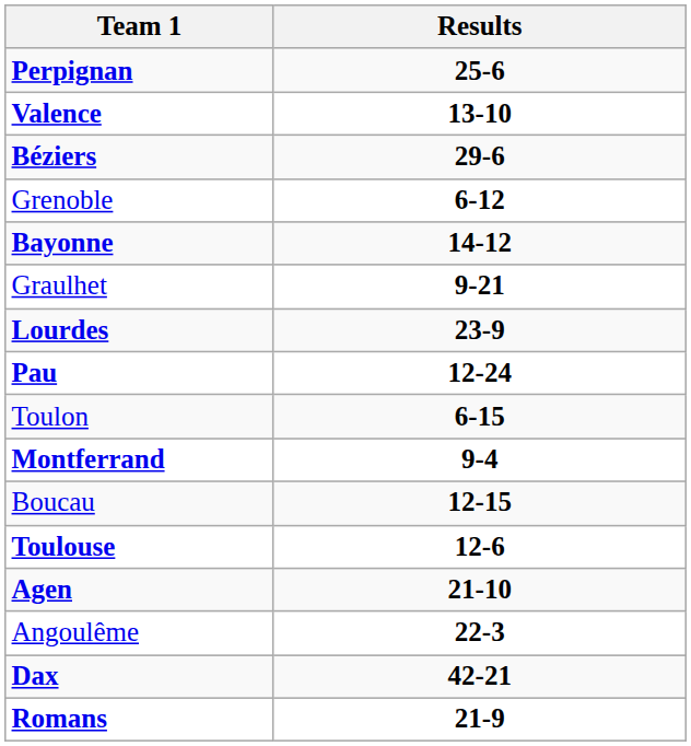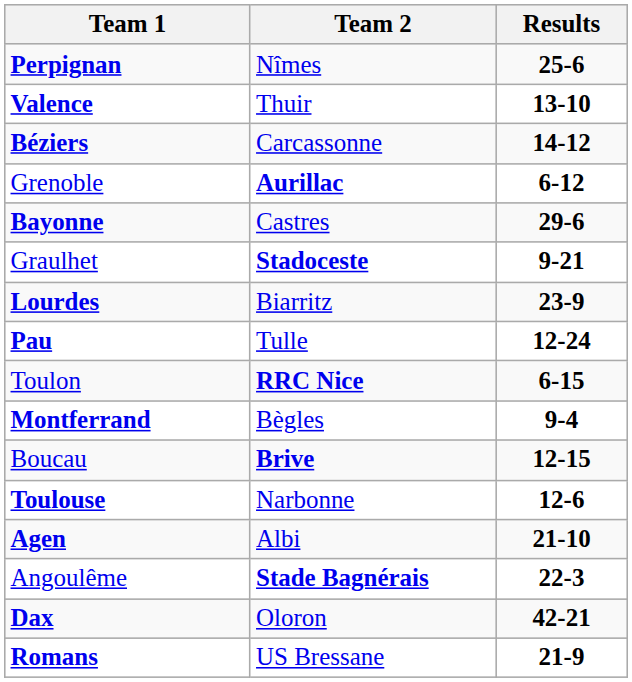 <table class="wikitable" width=400>
 <tr>
 <th>Team 1</th>
+<th>Team 2</th>
 <th>Results</th>
 </tr>
 <tr>
 <td width=150><strong><a href='#'>Perpignan</a></strong></td>
+<td width=150><a href='#'>Nîmes</a></td>
 <td align="center"><strong>25-6</strong></td>
 </tr>
 <tr bgcolor="white">
 <td><strong><a href='#'>Valence</a></strong></td>
+<td><a href='#'>Thuir</a></td>
 <td align="center"><strong>13-10</strong></td>
 </tr>
 <tr>
 <td><strong><a href='#'>Béziers</a></strong></td>
-<td align="center"><strong>29-6</strong></td>
+<td><a href='#'>Carcassonne</a></td>
+<td align="center"><strong>14-12</strong></td>
 </tr>
 <tr bgcolor="white">
 <td><a href='#'>Grenoble</a></td>
+<td><strong><a href='#'>Aurillac</a></strong></td>
 <td align="center"><strong>6-12</strong></td>
 </tr>
 <tr>
 <td><strong><a href='#'>Bayonne</a></strong></td>
-<td align="center"><strong>14-12</strong></td>
+<td><a href='#'>Castres</a></td>
+<td align="center"><strong>29-6</strong></td>
 </tr>
 <tr bgcolor="white">
 <td><a href='#'>Graulhet</a></td>
+<td><strong><a href='#'>Stadoceste</a></strong></td>
 <td align="center"><strong>9-21</strong></td>
 </tr>
 <tr>
 <td><strong><a href='#'>Lourdes</a></strong></td>
+<td><a href='#'>Biarritz</a></td>
 <td align="center"><strong>23-9</strong></td>
 </tr>
 <tr bgcolor="white">
 <td><strong><a href='#'>Pau</a></strong></td>
+<td><a href='#'>Tulle</a></td>
 <td align="center"><strong>12-24</strong></td>
 </tr>
 <tr>
 <td><a href='#'>Toulon</a></td>
+<td><strong><a href='#'>RRC Nice</a></strong></td>
 <td align="center"><strong>6-15</strong></td>
 </tr>
 <tr bgcolor="white">
 <td><strong><a href='#'>Montferrand</a></strong></td>
+<td><a href='#'>Bègles</a></td>
 <td align="center"><strong>9-4</strong></td>
 </tr>
 <tr>
 <td><a href='#'>Boucau</a></td>
+<td><strong><a href='#'>Brive</a></strong></td>
 <td align="center"><strong>12-15</strong></td>
 </tr>
 <tr bgcolor="white">
 <td><strong><a href='#'>Toulouse</a></strong></td>
+<td><a href='#'>Narbonne</a></td>
 <td align="center"><strong>12-6</strong></td>
 </tr>
 <tr>
 <td><strong><a href='#'>Agen</a></strong></td>
+<td><a href='#'>Albi</a></td>
 <td align="center"><strong>21-10</strong></td>
 </tr>
 <tr bgcolor="white">
 <td><a href='#'>Angoulême</a></td>
+<td><strong><a href='#'>Stade Bagnérais</a></strong></td>
 <td align="center"><strong>22-3</strong></td>
 </tr>
 <tr>
 <td><strong><a href='#'>Dax</a></strong></td>
+<td><a href='#'>Oloron</a></td>
 <td align="center"><strong>42-21</strong></td>
 </tr>
 <tr bgcolor="white">
 <td><strong><a href='#'>Romans</a></strong></td>
+<td><a href='#'>US Bressane</a></td>
 <td align="center"><strong>21-9</strong></td>
 </tr>
 </table>
